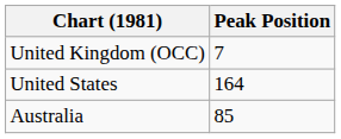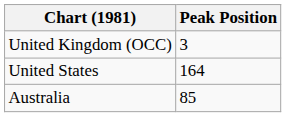 <table class="wikitable">
 <tr>
 <th>Chart (1981)</th>
 <th>Peak Position</th>
 </tr>
 <tr>
 <td>United Kingdom (OCC)</td>
-<td>7</td>
+<td>3</td>
 </tr>
 <tr>
 <td>United States</td>
 <td>164</td>
 </tr>
 <tr>
 <td>Australia</td>
 <td>85</td>
 </tr>
 </table>
